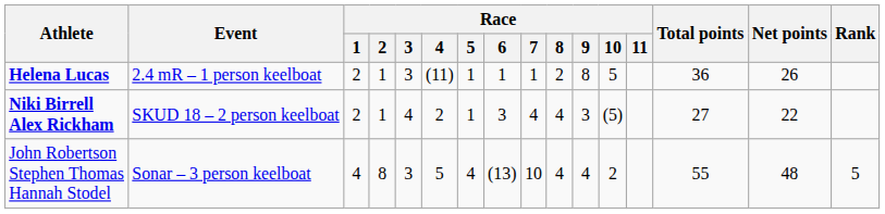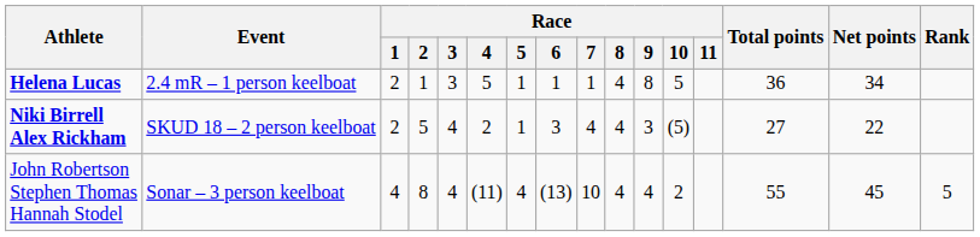 <table class=wikitable style="font-size:90%">
 <tr>
 <th rowspan="2">Athlete</th>
 <th rowspan="2">Event</th>
 <th colspan="11">Race</th>
 <th rowspan="2">Total points</th>
 <th rowspan="2">Net points</th>
 <th rowspan="2">Rank</th>
 </tr>
 <tr>
 <th width="15">1</th>
 <th width="15">2</th>
 <th width="15">3</th>
 <th width="15">4</th>
 <th width="15">5</th>
 <th width="15">6</th>
 <th width="15">7</th>
 <th width="15">8</th>
 <th width="15">9</th>
 <th width="15">10</th>
 <th width="15">11</th>
 </tr>
 <tr>
 <td><strong><a href='#'>Helena Lucas</a></strong></td>
 <td><a href='#'>2.4 mR – 1 person keelboat</a></td>
 <td align="center">2</td>
 <td align="center">1</td>
 <td align="center">3</td>
-<td align="center">(11)</td>
+<td align="center">5</td>
 <td align="center">1</td>
 <td align="center">1</td>
 <td align="center">1</td>
-<td align="center">2</td>
+<td align="center">4</td>
 <td align="center">8</td>
 <td align="center">5</td>
 <td align="center"></td>
 <td align="center">36</td>
-<td align="center">26</td>
+<td align="center">34</td>
 <td align="center"></td>
 </tr>
 <tr>
 <td><strong><a href='#'>Niki Birrell</a><br><a href='#'>Alex Rickham</a></strong></td>
 <td><a href='#'>SKUD 18 – 2 person keelboat</a></td>
 <td align="center">2</td>
-<td align="center">1</td>
+<td align="center">5</td>
 <td align="center">4</td>
 <td align="center">2</td>
 <td align="center">1</td>
 <td align="center">3</td>
 <td align="center">4</td>
 <td align="center">4</td>
 <td align="center">3</td>
 <td align="center">(5)</td>
 <td align="center"></td>
 <td align="center">27</td>
 <td align="center">22</td>
 <td align="center"></td>
 </tr>
 <tr>
 <td><a href='#'>John Robertson</a><br><a href='#'>Stephen Thomas</a><br><a href='#'>Hannah Stodel</a></td>
 <td><a href='#'>Sonar – 3 person keelboat</a></td>
 <td align="center">4</td>
 <td align="center">8</td>
-<td align="center">3</td>
-<td align="center">5</td>
+<td align="center">4</td>
+<td align="center">(11)</td>
 <td align="center">4</td>
 <td align="center">(13)</td>
 <td align="center">10<br></td>
 <td align="center">4</td>
 <td align="center">4</td>
 <td align="center">2</td>
 <td align="center"></td>
 <td align="center">55</td>
-<td align="center">48</td>
+<td align="center">45</td>
 <td align="center">5</td>
 </tr>
 </table>
